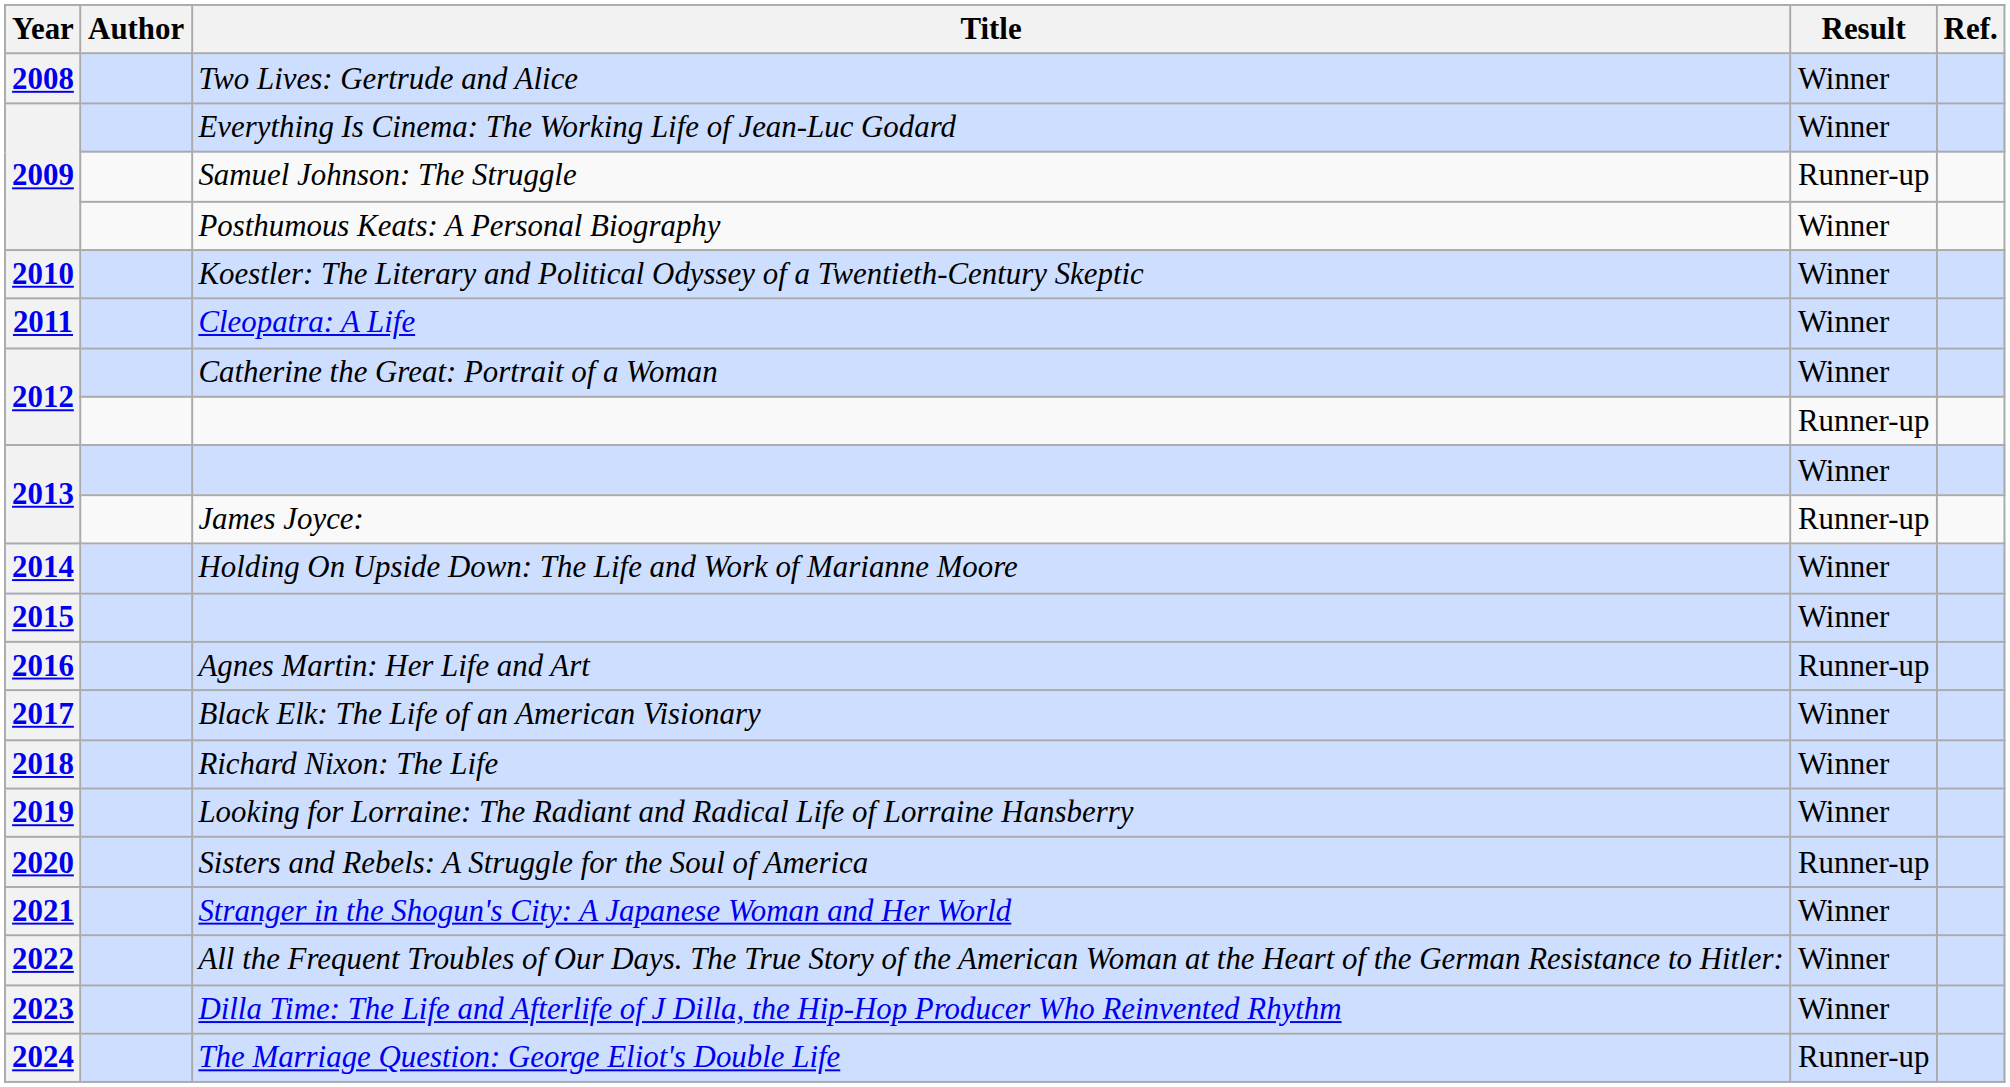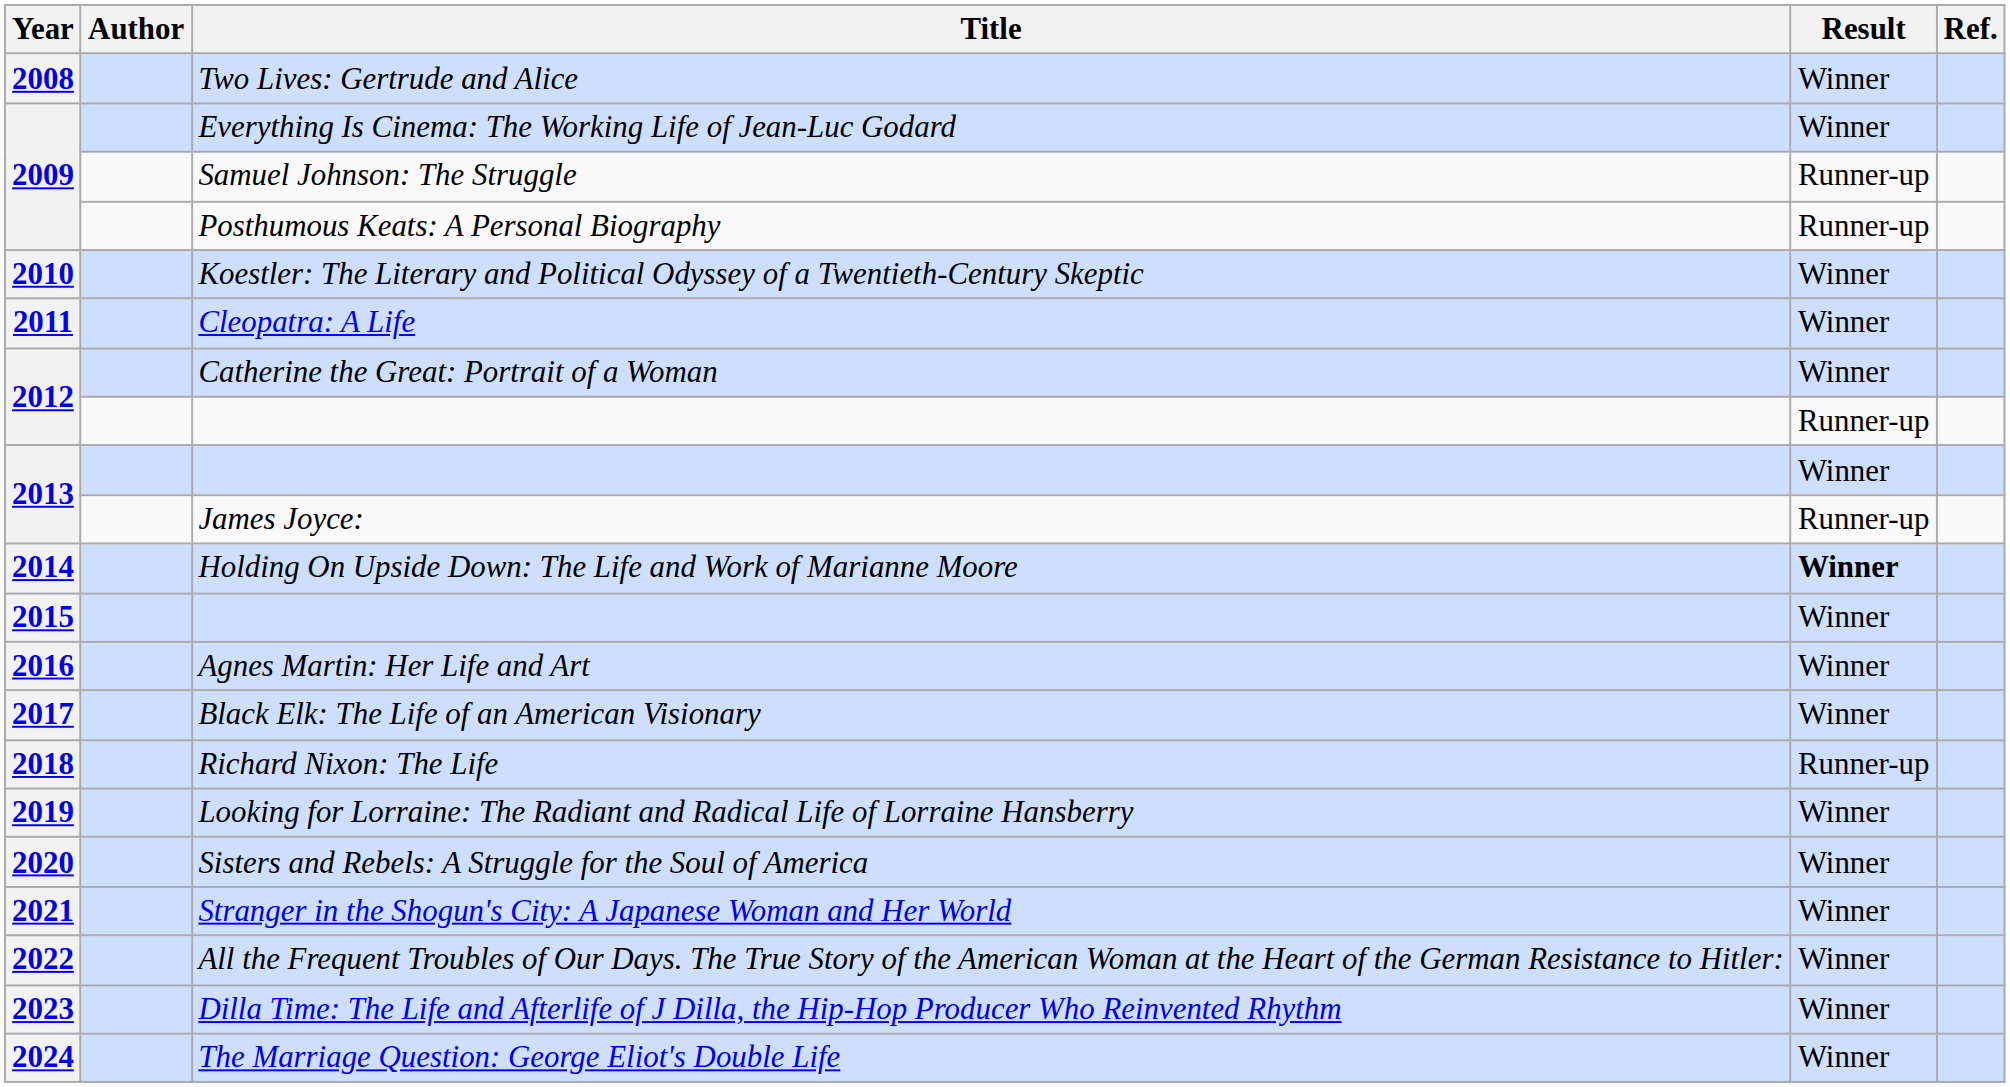 <table class="wikitable sortable mw-collapsible">
 <tr>
 <th>Year</th>
 <th>Author</th>
 <th>Title</th>
 <th>Result</th>
 <th>Ref.</th>
 </tr>
 <tr style=background:#cddeff>
 <th><a href='#'>2008</a></th>
 <td></td>
 <td><em>Two Lives: Gertrude and Alice</em></td>
 <td>Winner</td>
 <td></td>
 </tr>
 <tr style=background:#cddeff>
 <th rowspan="3"><a href='#'>2009</a></th>
 <td></td>
 <td><em>Everything Is Cinema: The Working Life of Jean-Luc Godard</em></td>
 <td>Winner</td>
 <td></td>
 </tr>
 <tr>
 <td></td>
 <td><em>Samuel Johnson: The Struggle</em></td>
 <td>Runner-up</td>
 <td></td>
 </tr>
 <tr>
 <td></td>
 <td><em>Posthumous Keats: A Personal Biography</em></td>
-<td>Winner</td>
+<td>Runner-up</td>
 <td></td>
 </tr>
 <tr style=background:#cddeff>
 <th><a href='#'>2010</a></th>
 <td></td>
 <td><em>Koestler: The Literary and Political Odyssey of a Twentieth-Century Skeptic</em></td>
 <td>Winner</td>
 <td></td>
 </tr>
 <tr style=background:#cddeff>
 <th><a href='#'>2011</a></th>
 <td></td>
 <td><em><a href='#'>Cleopatra: A Life</a></em></td>
 <td>Winner</td>
 <td></td>
 </tr>
 <tr style=background:#cddeff>
 <th rowspan="2"><a href='#'>2012</a></th>
 <td></td>
 <td><em>Catherine the Great: Portrait of a Woman</em></td>
 <td>Winner</td>
 <td></td>
 </tr>
 <tr>
 <td></td>
 <td><em></em></td>
 <td>Runner-up</td>
 <td></td>
 </tr>
 <tr style=background:#cddeff>
 <th rowspan="2"><a href='#'>2013</a></th>
 <td></td>
 <td><em></em></td>
 <td>Winner</td>
 <td></td>
 </tr>
 <tr>
 <td></td>
 <td><em>James Joyce:</em></td>
 <td>Runner-up</td>
 <td></td>
 </tr>
 <tr style=background:#cddeff>
 <th><a href='#'>2014</a></th>
 <td></td>
 <td><em>Holding On Upside Down: The Life and Work of Marianne Moore</em></td>
-<td>Winner</td>
+<td><strong>Winner</strong></td>
 <td></td>
 </tr>
 <tr style=background:#cddeff>
 <th><a href='#'>2015</a></th>
 <td></td>
 <td><em></em></td>
 <td>Winner</td>
 <td></td>
 </tr>
 <tr style=background:#cddeff>
 <th><a href='#'>2016</a></th>
 <td></td>
 <td><em>Agnes Martin: Her Life and Art</em></td>
-<td>Runner-up</td>
+<td>Winner</td>
 <td></td>
 </tr>
 <tr style=background:#cddeff>
 <th><a href='#'>2017</a></th>
 <td></td>
 <td><em>Black Elk: The Life of an American Visionary</em></td>
 <td>Winner</td>
 <td></td>
 </tr>
 <tr style=background:#cddeff>
 <th><a href='#'>2018</a></th>
 <td></td>
 <td><em>Richard Nixon: The Life</em></td>
-<td>Winner</td>
+<td>Runner-up</td>
 <td></td>
 </tr>
 <tr style=background:#cddeff>
 <th><a href='#'>2019</a></th>
 <td></td>
 <td><em>Looking for Lorraine: The Radiant and Radical Life of Lorraine Hansberry</em></td>
 <td>Winner</td>
 <td></td>
 </tr>
 <tr style=background:#cddeff>
 <th><a href='#'>2020</a></th>
 <td></td>
 <td><em>Sisters and Rebels: A Struggle for the Soul of America</em></td>
-<td>Runner-up</td>
+<td>Winner</td>
 <td></td>
 </tr>
 <tr style=background:#cddeff>
 <th><a href='#'>2021</a></th>
 <td></td>
 <td><em><a href='#'>Stranger in the Shogun's City: A Japanese Woman and Her World</a></em></td>
 <td>Winner</td>
 <td></td>
 </tr>
 <tr style=background:#cddeff>
 <th><a href='#'>2022</a></th>
 <td></td>
 <td><em>All the Frequent Troubles of Our Days. The True Story of the American Woman at the Heart of the German Resistance to Hitler:</em></td>
 <td>Winner</td>
 <td></td>
 </tr>
 <tr style=background:#cddeff>
 <th><a href='#'>2023</a></th>
 <td></td>
 <td><em><a href='#'>Dilla Time: The Life and Afterlife of J Dilla, the Hip-Hop Producer Who Reinvented Rhythm</a></em></td>
 <td>Winner</td>
 <td></td>
 </tr>
 <tr style=background:#cddeff>
 <th><a href='#'>2024</a></th>
 <td></td>
 <td><em><a href='#'>The Marriage Question: George Eliot's Double Life</a></em></td>
-<td>Runner-up</td>
+<td>Winner</td>
 <td></td>
 </tr>
 </table>
